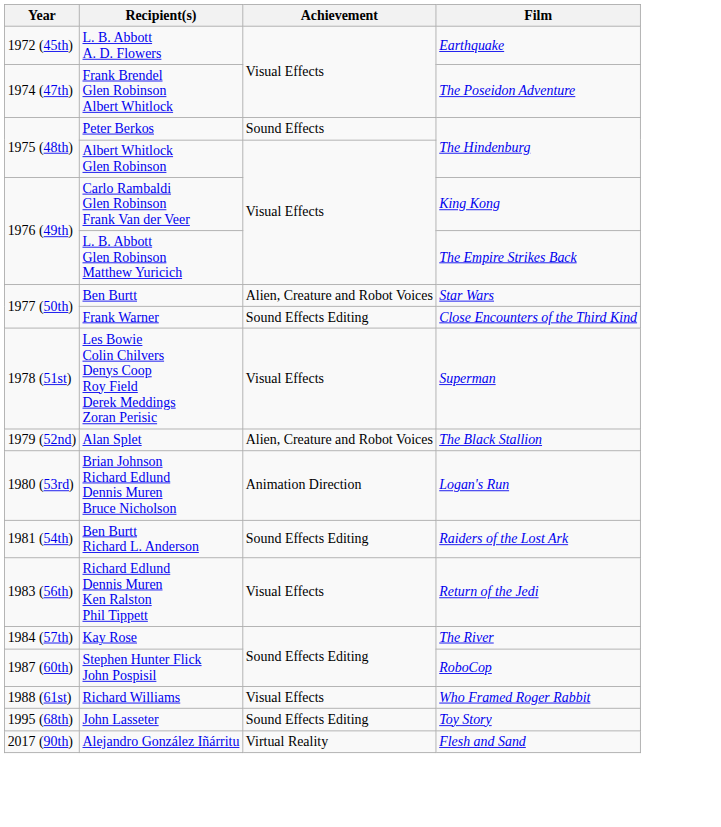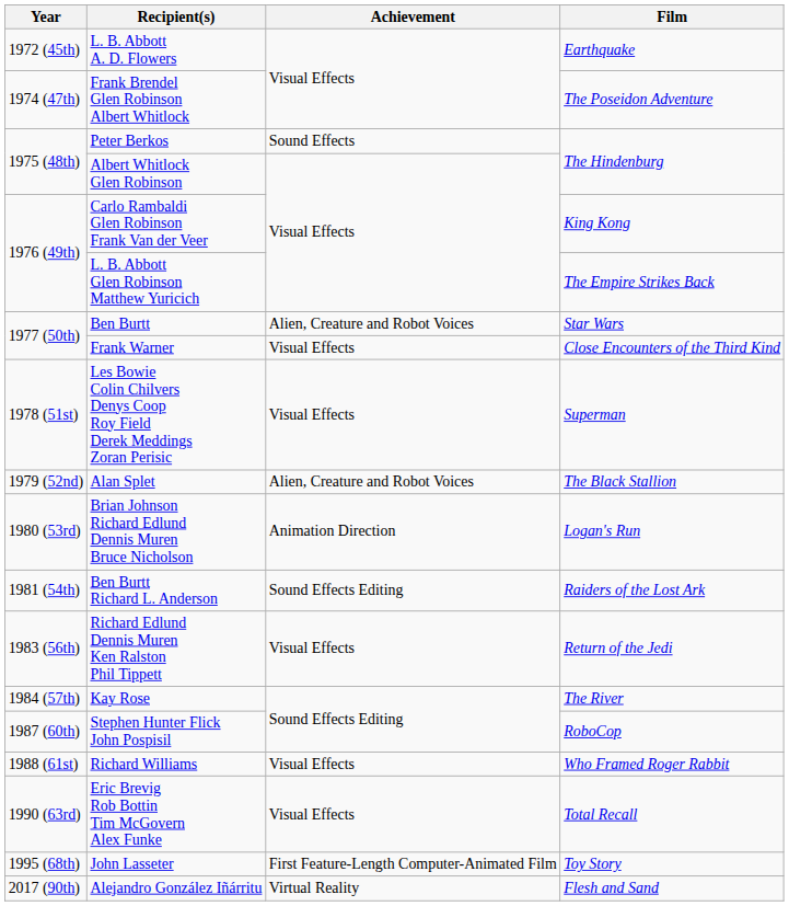 <table class="wikitable">
 <tr>
 <th>Year</th>
 <th>Recipient(s)</th>
 <th>Achievement</th>
 <th>Film</th>
 </tr>
 <tr>
 <td>1972 (<a href='#'>45th</a>)</td>
 <td><a href='#'>L. B. Abbott</a><br><a href='#'>A. D. Flowers</a></td>
 <td rowspan="2">Visual Effects</td>
 <td><em><a href='#'>Earthquake</a></em></td>
 </tr>
 <tr>
 <td>1974 (<a href='#'>47th</a>)</td>
 <td><a href='#'>Frank Brendel</a><br><a href='#'>Glen Robinson</a><br><a href='#'>Albert Whitlock</a></td>
 <td><em><a href='#'>The Poseidon Adventure</a></em></td>
 </tr>
 <tr>
 <td rowspan="2">1975 (<a href='#'>48th</a>)</td>
 <td><a href='#'>Peter Berkos</a></td>
 <td>Sound Effects</td>
 <td rowspan="2"><em><a href='#'>The Hindenburg</a></em></td>
 </tr>
 <tr>
 <td><a href='#'>Albert Whitlock</a><br><a href='#'>Glen Robinson</a></td>
 <td rowspan="3">Visual Effects</td>
 </tr>
 <tr>
 <td rowspan="2">1976 (<a href='#'>49th</a>)</td>
 <td><a href='#'>Carlo Rambaldi</a><br><a href='#'>Glen Robinson</a><br><a href='#'>Frank Van der Veer</a></td>
 <td><em><a href='#'>King Kong</a></em></td>
 </tr>
 <tr>
 <td><a href='#'>L. B. Abbott</a><br><a href='#'>Glen Robinson</a><br><a href='#'>Matthew Yuricich</a></td>
 <td><em><a href='#'>The Empire Strikes Back</a></em></td>
 </tr>
 <tr>
 <td rowspan="2">1977 (<a href='#'>50th</a>)</td>
 <td><a href='#'>Ben Burtt</a></td>
 <td>Alien, Creature and Robot Voices</td>
 <td><em><a href='#'>Star Wars</a></em></td>
 </tr>
 <tr>
 <td><a href='#'>Frank Warner</a></td>
-<td>Sound Effects Editing</td>
+<td>Visual Effects</td>
 <td><em><a href='#'>Close Encounters of the Third Kind</a></em></td>
 </tr>
 <tr>
 <td>1978 (<a href='#'>51st</a>)</td>
 <td><a href='#'>Les Bowie</a><br><a href='#'>Colin Chilvers</a><br><a href='#'>Denys Coop</a><br><a href='#'>Roy Field</a><br><a href='#'>Derek Meddings</a><br><a href='#'>Zoran Perisic</a></td>
 <td>Visual Effects</td>
 <td><em><a href='#'>Superman</a></em></td>
 </tr>
 <tr>
 <td>1979 (<a href='#'>52nd</a>)</td>
 <td><a href='#'>Alan Splet</a></td>
 <td>Alien, Creature and Robot Voices</td>
 <td><em><a href='#'>The Black Stallion</a></em></td>
 </tr>
 <tr>
 <td>1980 (<a href='#'>53rd</a>)</td>
 <td><a href='#'>Brian Johnson</a><br><a href='#'>Richard Edlund</a><br><a href='#'>Dennis Muren</a><br><a href='#'>Bruce Nicholson</a></td>
 <td>Animation Direction</td>
 <td><em><a href='#'>Logan's Run</a></em></td>
 </tr>
 <tr>
 <td>1981 (<a href='#'>54th</a>)</td>
 <td><a href='#'>Ben Burtt</a><br><a href='#'>Richard L. Anderson</a></td>
 <td>Sound Effects Editing</td>
 <td><em><a href='#'>Raiders of the Lost Ark</a></em></td>
 </tr>
 <tr>
 <td>1983 (<a href='#'>56th</a>)</td>
 <td><a href='#'>Richard Edlund</a><br><a href='#'>Dennis Muren</a><br><a href='#'>Ken Ralston</a><br><a href='#'>Phil Tippett</a></td>
 <td>Visual Effects</td>
 <td><em><a href='#'>Return of the Jedi</a></em></td>
 </tr>
 <tr>
 <td>1984 (<a href='#'>57th</a>)</td>
 <td><a href='#'>Kay Rose</a></td>
 <td rowspan="2">Sound Effects Editing</td>
 <td><em><a href='#'>The River</a></em></td>
 </tr>
 <tr>
 <td>1987 (<a href='#'>60th</a>)</td>
 <td><a href='#'>Stephen Hunter Flick</a><br><a href='#'>John Pospisil</a></td>
 <td><em><a href='#'>RoboCop</a></em></td>
 </tr>
 <tr>
 <td>1988 (<a href='#'>61st</a>)</td>
 <td><a href='#'>Richard Williams</a></td>
 <td>Visual Effects</td>
 <td><em><a href='#'>Who Framed Roger Rabbit</a></em></td>
 </tr>
 <tr>
+<td>1990 (<a href='#'>63rd</a>)</td>
+<td><a href='#'>Eric Brevig</a><br><a href='#'>Rob Bottin</a><br><a href='#'>Tim McGovern</a><br><a href='#'>Alex Funke</a></td>
+<td>Visual Effects</td>
+<td><em><a href='#'>Total Recall</a></em></td>
+</tr>
+<tr>
 <td>1995 (<a href='#'>68th</a>)</td>
 <td><a href='#'>John Lasseter</a></td>
-<td>Sound Effects Editing</td>
+<td>First Feature-Length Computer-Animated Film</td>
 <td><em><a href='#'>Toy Story</a></em></td>
 </tr>
 <tr>
 <td>2017 (<a href='#'>90th</a>)</td>
 <td><a href='#'>Alejandro González Iñárritu</a></td>
 <td>Virtual Reality</td>
 <td><em><a href='#'>Flesh and Sand</a></em></td>
 </tr>
 </table>
